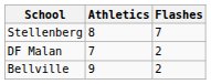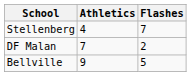 <table class="wikitable">
 <tr>
 <th>School</th>
 <th>Athletics</th>
 <th>Flashes</th>
 </tr>
 <tr>
 <td>Stellenberg</td>
-<td>8</td>
+<td>4</td>
 <td>7</td>
 </tr>
 <tr>
 <td>DF Malan</td>
 <td>7</td>
 <td>2</td>
 </tr>
 <tr>
 <td>Bellville</td>
 <td>9</td>
-<td>2</td>
+<td>5</td>
 </tr>
 </table>
